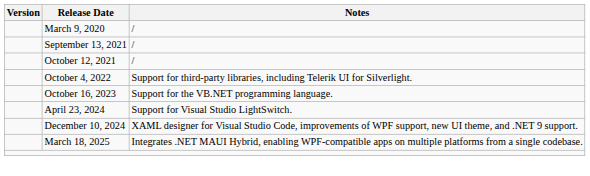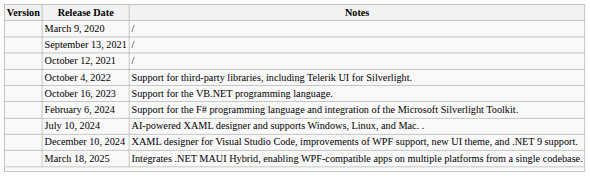 <table class="wikitable">
 <tr>
 <th>Version</th>
 <th>Release Date</th>
 <th>Notes</th>
 </tr>
 <tr>
 <td></td>
 <td>March 9, 2020</td>
 <td>/</td>
 </tr>
 <tr>
 <td></td>
 <td>September 13, 2021</td>
 <td>/</td>
 </tr>
 <tr>
 <td></td>
 <td>October 12, 2021</td>
 <td>/</td>
 </tr>
 <tr>
 <td></td>
 <td>October 4, 2022</td>
 <td>Support for third-party libraries, including Telerik UI for Silverlight.</td>
 </tr>
 <tr>
 <td></td>
 <td>October 16, 2023</td>
 <td>Support for the VB.NET programming language.</td>
 </tr>
 <tr>
 <td></td>
-<td>April 23, 2024</td>
-<td>Support for Visual Studio LightSwitch.</td>
+<td>February 6, 2024</td>
+<td>Support for the F# programming language and integration of the Microsoft Silverlight Toolkit.</td>
+</tr>
+<tr>
+<td></td>
+<td>July 10, 2024</td>
+<td>AI-powered XAML designer and supports Windows, Linux, and Mac. .</td>
 </tr>
 <tr>
 <td></td>
 <td>December 10, 2024</td>
 <td>XAML designer for Visual Studio Code, improvements of WPF support, new UI theme, and .NET 9 support.</td>
 </tr>
 <tr>
 <td></td>
 <td>March 18, 2025</td>
 <td>Integrates .NET MAUI Hybrid, enabling WPF-compatible apps on multiple platforms from a single codebase.</td>
 </tr>
 <tr>
 <td colspan="3"></td>
 </tr>
 </table>
